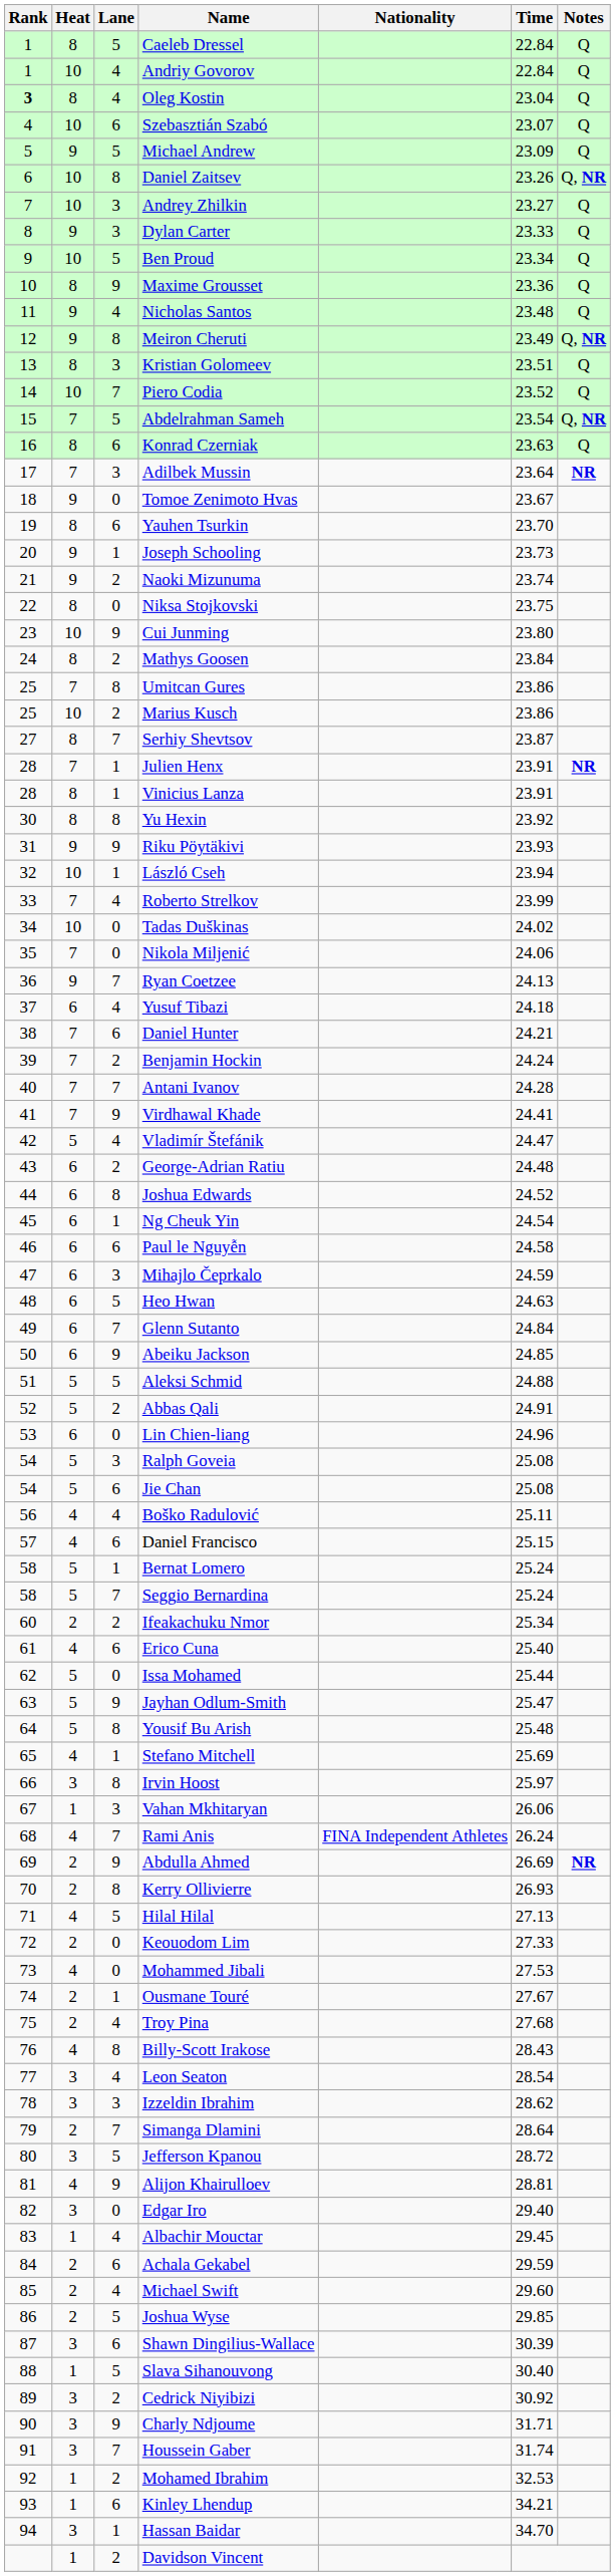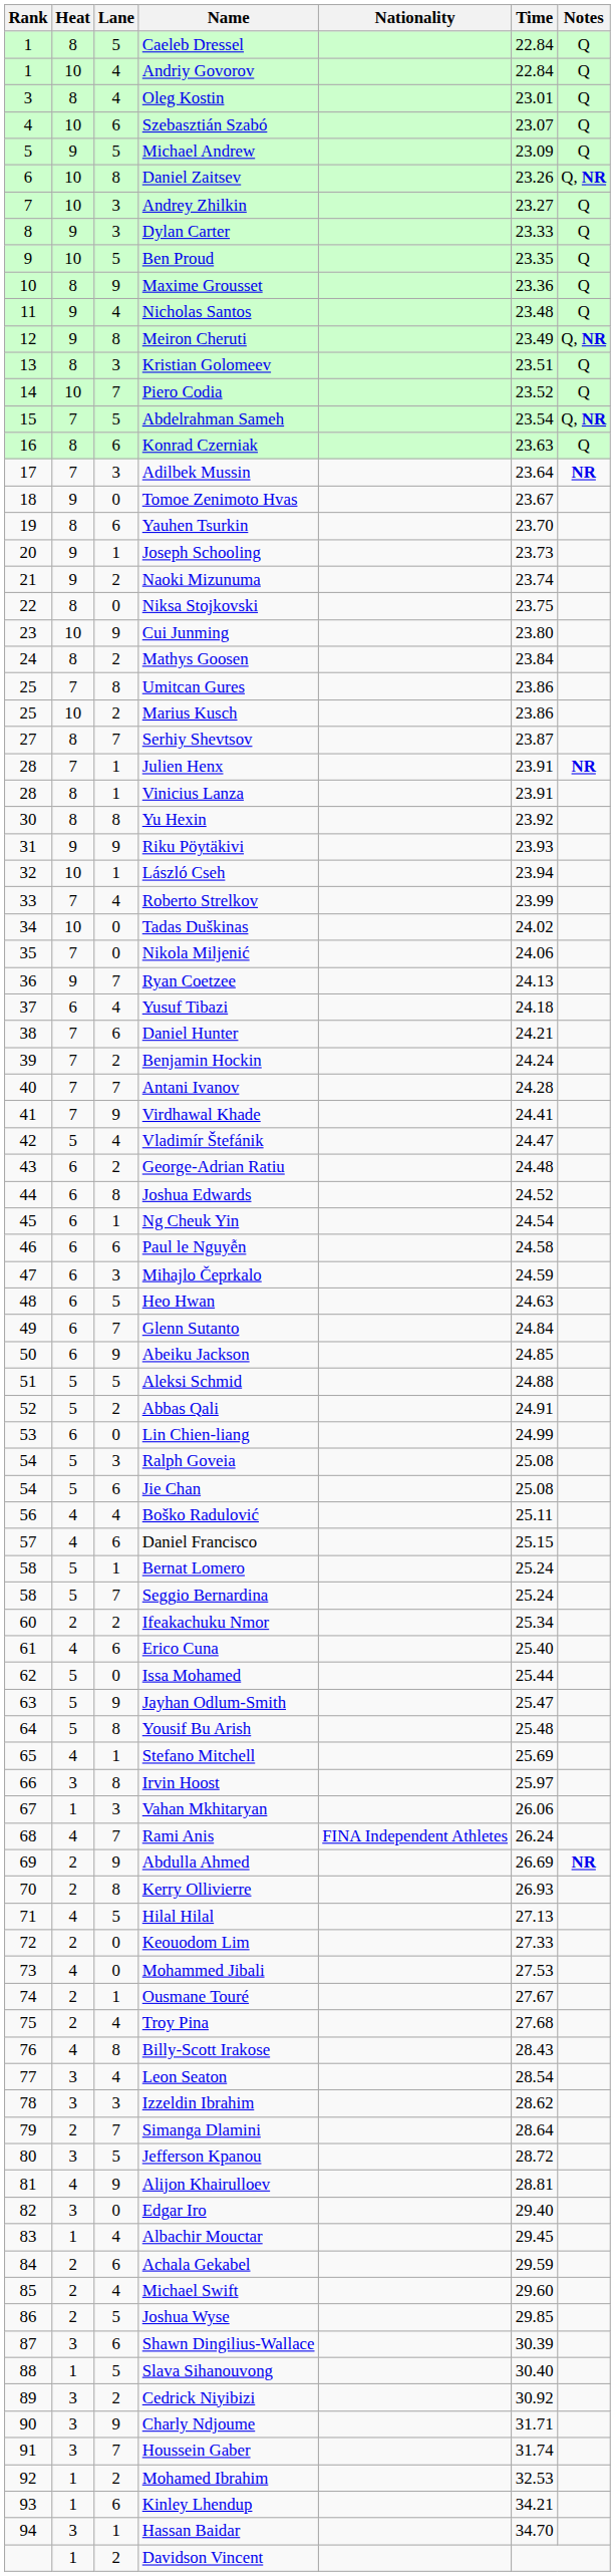 <table class="wikitable sortable" style="text-align:center">
 <tr>
 <th>Rank</th>
 <th>Heat</th>
 <th>Lane</th>
 <th>Name</th>
 <th>Nationality</th>
 <th>Time</th>
 <th>Notes</th>
 </tr>
 <tr bgcolor=ccffcc>
 <td>1</td>
 <td>8</td>
 <td>5</td>
 <td align=left><a href='#'>Caeleb Dressel</a></td>
 <td align=left></td>
 <td>22.84</td>
 <td>Q</td>
 </tr>
 <tr bgcolor=ccffcc>
 <td>1</td>
 <td>10</td>
 <td>4</td>
 <td align=left><a href='#'>Andriy Govorov</a></td>
 <td align=left></td>
 <td>22.84</td>
 <td>Q</td>
 </tr>
 <tr bgcolor=ccffcc>
-<td><strong>3</strong></td>
+<td>3</td>
 <td>8</td>
 <td>4</td>
 <td align=left><a href='#'>Oleg Kostin</a></td>
 <td align=left></td>
-<td>23.04</td>
+<td>23.01</td>
 <td>Q</td>
 </tr>
 <tr bgcolor=ccffcc>
 <td>4</td>
 <td>10</td>
 <td>6</td>
 <td align=left><a href='#'>Szebasztián Szabó</a></td>
 <td align=left></td>
 <td>23.07</td>
 <td>Q</td>
 </tr>
 <tr bgcolor=ccffcc>
 <td>5</td>
 <td>9</td>
 <td>5</td>
 <td align=left><a href='#'>Michael Andrew</a></td>
 <td align=left></td>
 <td>23.09</td>
 <td>Q</td>
 </tr>
 <tr bgcolor=ccffcc>
 <td>6</td>
 <td>10</td>
 <td>8</td>
 <td align=left><a href='#'>Daniel Zaitsev</a></td>
 <td align=left></td>
 <td>23.26</td>
 <td>Q, <strong><a href='#'>NR</a></strong></td>
 </tr>
 <tr bgcolor=ccffcc>
 <td>7</td>
 <td>10</td>
 <td>3</td>
 <td align=left><a href='#'>Andrey Zhilkin</a></td>
 <td align=left></td>
 <td>23.27</td>
 <td>Q</td>
 </tr>
 <tr bgcolor=ccffcc>
 <td>8</td>
 <td>9</td>
 <td>3</td>
 <td align=left><a href='#'>Dylan Carter</a></td>
 <td align=left></td>
 <td>23.33</td>
 <td>Q</td>
 </tr>
 <tr bgcolor=ccffcc>
 <td>9</td>
 <td>10</td>
 <td>5</td>
 <td align=left><a href='#'>Ben Proud</a></td>
 <td align=left></td>
-<td>23.34</td>
+<td>23.35</td>
 <td>Q</td>
 </tr>
 <tr bgcolor=ccffcc>
 <td>10</td>
 <td>8</td>
 <td>9</td>
 <td align=left><a href='#'>Maxime Grousset</a></td>
 <td align=left></td>
 <td>23.36</td>
 <td>Q</td>
 </tr>
 <tr bgcolor=ccffcc>
 <td>11</td>
 <td>9</td>
 <td>4</td>
 <td align=left><a href='#'>Nicholas Santos</a></td>
 <td align=left></td>
 <td>23.48</td>
 <td>Q</td>
 </tr>
 <tr bgcolor=ccffcc>
 <td>12</td>
 <td>9</td>
 <td>8</td>
 <td align=left><a href='#'>Meiron Cheruti</a></td>
 <td align=left></td>
 <td>23.49</td>
 <td>Q, <strong><a href='#'>NR</a></strong></td>
 </tr>
 <tr bgcolor=ccffcc>
 <td>13</td>
 <td>8</td>
 <td>3</td>
 <td align=left><a href='#'>Kristian Golomeev</a></td>
 <td align=left></td>
 <td>23.51</td>
 <td>Q</td>
 </tr>
 <tr bgcolor=ccffcc>
 <td>14</td>
 <td>10</td>
 <td>7</td>
 <td align=left><a href='#'>Piero Codia</a></td>
 <td align=left></td>
 <td>23.52</td>
 <td>Q</td>
 </tr>
 <tr bgcolor=ccffcc>
 <td>15</td>
 <td>7</td>
 <td>5</td>
 <td align=left><a href='#'>Abdelrahman Sameh</a></td>
 <td align=left></td>
 <td>23.54</td>
 <td>Q, <strong><a href='#'>NR</a></strong></td>
 </tr>
 <tr bgcolor=ccffcc>
 <td>16</td>
 <td>8</td>
 <td>6</td>
 <td align=left><a href='#'>Konrad Czerniak</a></td>
 <td align=left></td>
 <td>23.63</td>
 <td>Q</td>
 </tr>
 <tr>
 <td>17</td>
 <td>7</td>
 <td>3</td>
 <td align=left><a href='#'>Adilbek Mussin</a></td>
 <td align=left></td>
 <td>23.64</td>
 <td><strong><a href='#'>NR</a></strong></td>
 </tr>
 <tr>
 <td>18</td>
 <td>9</td>
 <td>0</td>
 <td align=left><a href='#'>Tomoe Zenimoto Hvas</a></td>
 <td align=left></td>
 <td>23.67</td>
 <td></td>
 </tr>
 <tr>
 <td>19</td>
 <td>8</td>
 <td>6</td>
 <td align=left><a href='#'>Yauhen Tsurkin</a></td>
 <td align=left></td>
 <td>23.70</td>
 <td></td>
 </tr>
 <tr>
 <td>20</td>
 <td>9</td>
 <td>1</td>
 <td align=left><a href='#'>Joseph Schooling</a></td>
 <td align=left></td>
 <td>23.73</td>
 <td></td>
 </tr>
 <tr>
 <td>21</td>
 <td>9</td>
 <td>2</td>
 <td align=left><a href='#'>Naoki Mizunuma</a></td>
 <td align=left></td>
 <td>23.74</td>
 <td></td>
 </tr>
 <tr>
 <td>22</td>
 <td>8</td>
 <td>0</td>
 <td align=left><a href='#'>Niksa Stojkovski</a></td>
 <td align=left></td>
 <td>23.75</td>
 <td></td>
 </tr>
 <tr>
 <td>23</td>
 <td>10</td>
 <td>9</td>
 <td align=left><a href='#'>Cui Junming</a></td>
 <td align=left></td>
 <td>23.80</td>
 <td></td>
 </tr>
 <tr>
 <td>24</td>
 <td>8</td>
 <td>2</td>
 <td align=left><a href='#'>Mathys Goosen</a></td>
 <td align=left></td>
 <td>23.84</td>
 <td></td>
 </tr>
 <tr>
 <td>25</td>
 <td>7</td>
 <td>8</td>
 <td align=left><a href='#'>Umitcan Gures</a></td>
 <td align=left></td>
 <td>23.86</td>
 <td></td>
 </tr>
 <tr>
 <td>25</td>
 <td>10</td>
 <td>2</td>
 <td align=left><a href='#'>Marius Kusch</a></td>
 <td align=left></td>
 <td>23.86</td>
 <td></td>
 </tr>
 <tr>
 <td>27</td>
 <td>8</td>
 <td>7</td>
 <td align=left><a href='#'>Serhiy Shevtsov</a></td>
 <td align=left></td>
 <td>23.87</td>
 <td></td>
 </tr>
 <tr>
 <td>28</td>
 <td>7</td>
 <td>1</td>
 <td align=left><a href='#'>Julien Henx</a></td>
 <td align=left></td>
 <td>23.91</td>
 <td><strong><a href='#'>NR</a></strong></td>
 </tr>
 <tr>
 <td>28</td>
 <td>8</td>
 <td>1</td>
 <td align=left><a href='#'>Vinicius Lanza</a></td>
 <td align=left></td>
 <td>23.91</td>
 <td></td>
 </tr>
 <tr>
 <td>30</td>
 <td>8</td>
 <td>8</td>
 <td align=left><a href='#'>Yu Hexin</a></td>
 <td align=left></td>
 <td>23.92</td>
 <td></td>
 </tr>
 <tr>
 <td>31</td>
 <td>9</td>
 <td>9</td>
 <td align=left><a href='#'>Riku Pöytäkivi</a></td>
 <td align=left></td>
 <td>23.93</td>
 <td></td>
 </tr>
 <tr>
 <td>32</td>
 <td>10</td>
 <td>1</td>
 <td align=left><a href='#'>László Cseh</a></td>
 <td align=left></td>
 <td>23.94</td>
 <td></td>
 </tr>
 <tr>
 <td>33</td>
 <td>7</td>
 <td>4</td>
 <td align=left><a href='#'>Roberto Strelkov</a></td>
 <td align=left></td>
 <td>23.99</td>
 <td></td>
 </tr>
 <tr>
 <td>34</td>
 <td>10</td>
 <td>0</td>
 <td align=left><a href='#'>Tadas Duškinas</a></td>
 <td align=left></td>
 <td>24.02</td>
 <td></td>
 </tr>
 <tr>
 <td>35</td>
 <td>7</td>
 <td>0</td>
 <td align=left><a href='#'>Nikola Miljenić</a></td>
 <td align=left></td>
 <td>24.06</td>
 <td></td>
 </tr>
 <tr>
 <td>36</td>
 <td>9</td>
 <td>7</td>
 <td align=left><a href='#'>Ryan Coetzee</a></td>
 <td align=left></td>
 <td>24.13</td>
 <td></td>
 </tr>
 <tr>
 <td>37</td>
 <td>6</td>
 <td>4</td>
 <td align=left><a href='#'>Yusuf Tibazi</a></td>
 <td align=left></td>
 <td>24.18</td>
 <td></td>
 </tr>
 <tr>
 <td>38</td>
 <td>7</td>
 <td>6</td>
 <td align=left><a href='#'>Daniel Hunter</a></td>
 <td align=left></td>
 <td>24.21</td>
 <td></td>
 </tr>
 <tr>
 <td>39</td>
 <td>7</td>
 <td>2</td>
 <td align=left><a href='#'>Benjamin Hockin</a></td>
 <td align=left></td>
 <td>24.24</td>
 <td></td>
 </tr>
 <tr>
 <td>40</td>
 <td>7</td>
 <td>7</td>
 <td align=left><a href='#'>Antani Ivanov</a></td>
 <td align=left></td>
 <td>24.28</td>
 <td></td>
 </tr>
 <tr>
 <td>41</td>
 <td>7</td>
 <td>9</td>
 <td align=left><a href='#'>Virdhawal Khade</a></td>
 <td align=left></td>
 <td>24.41</td>
 <td></td>
 </tr>
 <tr>
 <td>42</td>
 <td>5</td>
 <td>4</td>
 <td align=left><a href='#'>Vladimír Štefánik</a></td>
 <td align=left></td>
 <td>24.47</td>
 <td></td>
 </tr>
 <tr>
 <td>43</td>
 <td>6</td>
 <td>2</td>
 <td align=left><a href='#'>George-Adrian Ratiu</a></td>
 <td align=left></td>
 <td>24.48</td>
 <td></td>
 </tr>
 <tr>
 <td>44</td>
 <td>6</td>
 <td>8</td>
 <td align=left><a href='#'>Joshua Edwards</a></td>
 <td align=left></td>
 <td>24.52</td>
 <td></td>
 </tr>
 <tr>
 <td>45</td>
 <td>6</td>
 <td>1</td>
 <td align=left><a href='#'>Ng Cheuk Yin</a></td>
 <td align=left></td>
 <td>24.54</td>
 <td></td>
 </tr>
 <tr>
 <td>46</td>
 <td>6</td>
 <td>6</td>
 <td align=left><a href='#'>Paul le Nguyễn</a></td>
 <td align=left></td>
 <td>24.58</td>
 <td></td>
 </tr>
 <tr>
 <td>47</td>
 <td>6</td>
 <td>3</td>
 <td align=left><a href='#'>Mihajlo Čeprkalo</a></td>
 <td align=left></td>
 <td>24.59</td>
 <td></td>
 </tr>
 <tr>
 <td>48</td>
 <td>6</td>
 <td>5</td>
 <td align=left><a href='#'>Heo Hwan</a></td>
 <td align=left></td>
 <td>24.63</td>
 <td></td>
 </tr>
 <tr>
 <td>49</td>
 <td>6</td>
 <td>7</td>
 <td align=left><a href='#'>Glenn Sutanto</a></td>
 <td align=left></td>
 <td>24.84</td>
 <td></td>
 </tr>
 <tr>
 <td>50</td>
 <td>6</td>
 <td>9</td>
 <td align=left><a href='#'>Abeiku Jackson</a></td>
 <td align=left></td>
 <td>24.85</td>
 <td></td>
 </tr>
 <tr>
 <td>51</td>
 <td>5</td>
 <td>5</td>
 <td align=left><a href='#'>Aleksi Schmid</a></td>
 <td align=left></td>
 <td>24.88</td>
 <td></td>
 </tr>
 <tr>
 <td>52</td>
 <td>5</td>
 <td>2</td>
 <td align=left><a href='#'>Abbas Qali</a></td>
 <td align=left></td>
 <td>24.91</td>
 <td></td>
 </tr>
 <tr>
 <td>53</td>
 <td>6</td>
 <td>0</td>
 <td align=left><a href='#'>Lin Chien-liang</a></td>
 <td align=left></td>
-<td>24.96</td>
+<td>24.99</td>
 <td></td>
 </tr>
 <tr>
 <td>54</td>
 <td>5</td>
 <td>3</td>
 <td align=left><a href='#'>Ralph Goveia</a></td>
 <td align=left></td>
 <td>25.08</td>
 <td></td>
 </tr>
 <tr>
 <td>54</td>
 <td>5</td>
 <td>6</td>
 <td align=left><a href='#'>Jie Chan</a></td>
 <td align=left></td>
 <td>25.08</td>
 <td></td>
 </tr>
 <tr>
 <td>56</td>
 <td>4</td>
 <td>4</td>
 <td align=left><a href='#'>Boško Radulović</a></td>
 <td align=left></td>
 <td>25.11</td>
 <td></td>
 </tr>
 <tr>
 <td>57</td>
 <td>4</td>
 <td>6</td>
 <td align=left>Daniel Francisco</td>
 <td align=left></td>
 <td>25.15</td>
 <td></td>
 </tr>
 <tr>
 <td>58</td>
 <td>5</td>
 <td>1</td>
 <td align=left><a href='#'>Bernat Lomero</a></td>
 <td align=left></td>
 <td>25.24</td>
 <td></td>
 </tr>
 <tr>
 <td>58</td>
 <td>5</td>
 <td>7</td>
 <td align=left><a href='#'>Seggio Bernardina</a></td>
 <td align=left></td>
 <td>25.24</td>
 <td></td>
 </tr>
 <tr>
 <td>60</td>
 <td>2</td>
 <td>2</td>
 <td align=left><a href='#'>Ifeakachuku Nmor</a></td>
 <td align=left></td>
 <td>25.34</td>
 <td></td>
 </tr>
 <tr>
 <td>61</td>
 <td>4</td>
 <td>6</td>
 <td align=left><a href='#'>Erico Cuna</a></td>
 <td align=left></td>
 <td>25.40</td>
 <td></td>
 </tr>
 <tr>
 <td>62</td>
 <td>5</td>
 <td>0</td>
 <td align=left><a href='#'>Issa Mohamed</a></td>
 <td align=left></td>
 <td>25.44</td>
 <td></td>
 </tr>
 <tr>
 <td>63</td>
 <td>5</td>
 <td>9</td>
 <td align=left><a href='#'>Jayhan Odlum-Smith</a></td>
 <td align=left></td>
 <td>25.47</td>
 <td></td>
 </tr>
 <tr>
 <td>64</td>
 <td>5</td>
 <td>8</td>
 <td align=left><a href='#'>Yousif Bu Arish</a></td>
 <td align=left></td>
 <td>25.48</td>
 <td></td>
 </tr>
 <tr>
 <td>65</td>
 <td>4</td>
 <td>1</td>
 <td align=left><a href='#'>Stefano Mitchell</a></td>
 <td align=left></td>
 <td>25.69</td>
 <td></td>
 </tr>
 <tr>
 <td>66</td>
 <td>3</td>
 <td>8</td>
 <td align=left><a href='#'>Irvin Hoost</a></td>
 <td align=left></td>
 <td>25.97</td>
 <td></td>
 </tr>
 <tr>
 <td>67</td>
 <td>1</td>
 <td>3</td>
 <td align=left><a href='#'>Vahan Mkhitaryan</a></td>
 <td align=left></td>
 <td>26.06</td>
 <td></td>
 </tr>
 <tr>
 <td>68</td>
 <td>4</td>
 <td>7</td>
 <td align=left><a href='#'>Rami Anis</a></td>
 <td align=left><a href='#'>FINA Independent Athletes</a></td>
 <td>26.24</td>
 <td></td>
 </tr>
 <tr>
 <td>69</td>
 <td>2</td>
 <td>9</td>
 <td align=left><a href='#'>Abdulla Ahmed</a></td>
 <td align=left></td>
 <td>26.69</td>
 <td><strong><a href='#'>NR</a></strong></td>
 </tr>
 <tr>
 <td>70</td>
 <td>2</td>
 <td>8</td>
 <td align=left><a href='#'>Kerry Ollivierre</a></td>
 <td align=left></td>
 <td>26.93</td>
 <td></td>
 </tr>
 <tr>
 <td>71</td>
 <td>4</td>
 <td>5</td>
 <td align=left><a href='#'>Hilal Hilal</a></td>
 <td align=left></td>
 <td>27.13</td>
 <td></td>
 </tr>
 <tr>
 <td>72</td>
 <td>2</td>
 <td>0</td>
 <td align=left><a href='#'>Keouodom Lim</a></td>
 <td align=left></td>
 <td>27.33</td>
 <td></td>
 </tr>
 <tr>
 <td>73</td>
 <td>4</td>
 <td>0</td>
 <td align=left><a href='#'>Mohammed Jibali</a></td>
 <td align=left></td>
 <td>27.53</td>
 <td></td>
 </tr>
 <tr>
 <td>74</td>
 <td>2</td>
 <td>1</td>
 <td align=left><a href='#'>Ousmane Touré</a></td>
 <td align=left></td>
 <td>27.67</td>
 <td></td>
 </tr>
 <tr>
 <td>75</td>
 <td>2</td>
 <td>4</td>
 <td align=left><a href='#'>Troy Pina</a></td>
 <td align=left></td>
 <td>27.68</td>
 <td></td>
 </tr>
 <tr>
 <td>76</td>
 <td>4</td>
 <td>8</td>
 <td align=left><a href='#'>Billy-Scott Irakose</a></td>
 <td align=left></td>
 <td>28.43</td>
 <td></td>
 </tr>
 <tr>
 <td>77</td>
 <td>3</td>
 <td>4</td>
 <td align=left><a href='#'>Leon Seaton</a></td>
 <td align=left></td>
 <td>28.54</td>
 <td></td>
 </tr>
 <tr>
 <td>78</td>
 <td>3</td>
 <td>3</td>
 <td align=left><a href='#'>Izzeldin Ibrahim</a></td>
 <td align=left></td>
 <td>28.62</td>
 <td></td>
 </tr>
 <tr>
 <td>79</td>
 <td>2</td>
 <td>7</td>
 <td align=left><a href='#'>Simanga Dlamini</a></td>
 <td align=left></td>
 <td>28.64</td>
 <td></td>
 </tr>
 <tr>
 <td>80</td>
 <td>3</td>
 <td>5</td>
 <td align=left><a href='#'>Jefferson Kpanou</a></td>
 <td align=left></td>
 <td>28.72</td>
 <td></td>
 </tr>
 <tr>
 <td>81</td>
 <td>4</td>
 <td>9</td>
 <td align=left><a href='#'>Alijon Khairulloev</a></td>
 <td align=left></td>
 <td>28.81</td>
 <td></td>
 </tr>
 <tr>
 <td>82</td>
 <td>3</td>
 <td>0</td>
 <td align=left><a href='#'>Edgar Iro</a></td>
 <td align=left></td>
 <td>29.40</td>
 <td></td>
 </tr>
 <tr>
 <td>83</td>
 <td>1</td>
 <td>4</td>
 <td align=left><a href='#'>Albachir Mouctar</a></td>
 <td align=left></td>
 <td>29.45</td>
 <td></td>
 </tr>
 <tr>
 <td>84</td>
 <td>2</td>
 <td>6</td>
 <td align=left><a href='#'>Achala Gekabel</a></td>
 <td align=left></td>
 <td>29.59</td>
 <td></td>
 </tr>
 <tr>
 <td>85</td>
 <td>2</td>
 <td>4</td>
 <td align=left><a href='#'>Michael Swift</a></td>
 <td align=left></td>
 <td>29.60</td>
 <td></td>
 </tr>
 <tr>
 <td>86</td>
 <td>2</td>
 <td>5</td>
 <td align=left><a href='#'>Joshua Wyse</a></td>
 <td align=left></td>
 <td>29.85</td>
 <td></td>
 </tr>
 <tr>
 <td>87</td>
 <td>3</td>
 <td>6</td>
 <td align=left><a href='#'>Shawn Dingilius-Wallace</a></td>
 <td align=left></td>
 <td>30.39</td>
 <td></td>
 </tr>
 <tr>
 <td>88</td>
 <td>1</td>
 <td>5</td>
 <td align=left><a href='#'>Slava Sihanouvong</a></td>
 <td align=left></td>
 <td>30.40</td>
 <td></td>
 </tr>
 <tr>
 <td>89</td>
 <td>3</td>
 <td>2</td>
 <td align=left><a href='#'>Cedrick Niyibizi</a></td>
 <td align=left></td>
 <td>30.92</td>
 <td></td>
 </tr>
 <tr>
 <td>90</td>
 <td>3</td>
 <td>9</td>
 <td align=left><a href='#'>Charly Ndjoume</a></td>
 <td align=left></td>
 <td>31.71</td>
 <td></td>
 </tr>
 <tr>
 <td>91</td>
 <td>3</td>
 <td>7</td>
 <td align=left><a href='#'>Houssein Gaber</a></td>
 <td align=left></td>
 <td>31.74</td>
 <td></td>
 </tr>
 <tr>
 <td>92</td>
 <td>1</td>
 <td>2</td>
 <td align=left><a href='#'>Mohamed Ibrahim</a></td>
 <td align=left></td>
 <td>32.53</td>
 <td></td>
 </tr>
 <tr>
 <td>93</td>
 <td>1</td>
 <td>6</td>
 <td align=left><a href='#'>Kinley Lhendup</a></td>
 <td align=left></td>
 <td>34.21</td>
 <td></td>
 </tr>
 <tr>
 <td>94</td>
 <td>3</td>
 <td>1</td>
 <td align=left><a href='#'>Hassan Baidar</a></td>
 <td align=left></td>
 <td>34.70</td>
 <td></td>
 </tr>
 <tr>
 <td></td>
 <td>1</td>
 <td>2</td>
 <td align=left><a href='#'>Davidson Vincent</a></td>
 <td align=left></td>
 <td colspan=2></td>
 </tr>
 </table>
